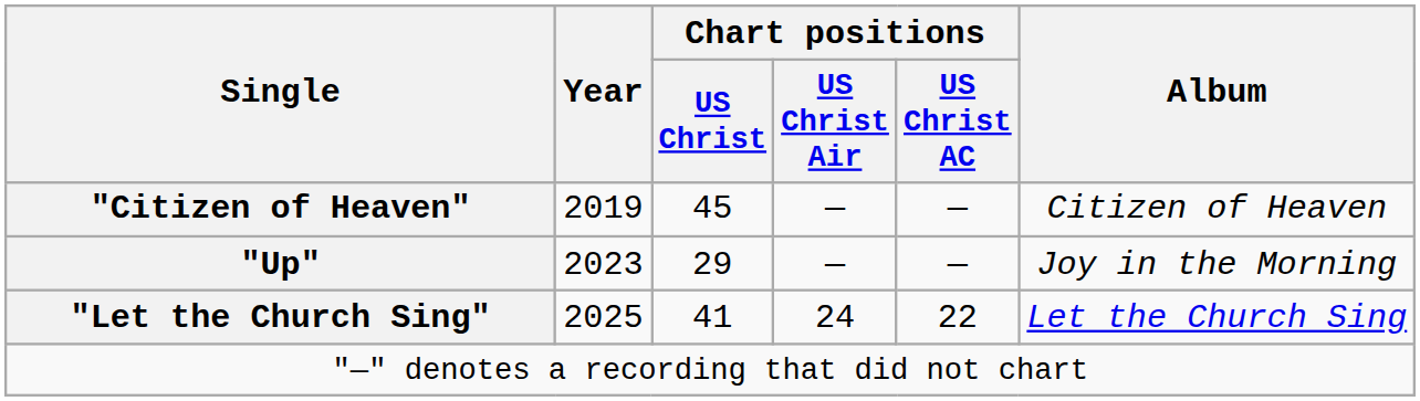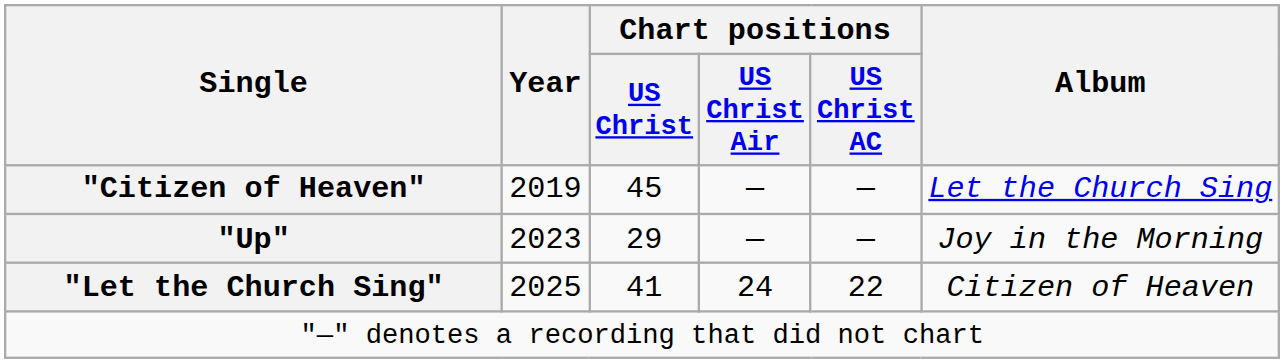 <table class="wikitable plainrowheaders" style="text-align:center;">
 <tr>
 <th rowspan="2" style="width:16em;">Single</th>
 <th rowspan="2">Year</th>
 <th colspan="3">Chart positions</th>
 <th rowspan="2">Album</th>
 </tr>
 <tr>
 <th scope="col" style="width:3em;font-size:90%;"><a href='#'>US<br>Christ</a><br></th>
 <th scope="col" style="width:3em;font-size:90%;"><a href='#'>US<br>Christ<br>Air</a><br></th>
 <th scope="col" style="width:3em;font-size:90%;"><a href='#'>US<br>Christ<br>AC</a><br></th>
 </tr>
 <tr>
 <th scope="row">"Citizen of Heaven"</th>
 <td>2019</td>
 <td>45</td>
 <td>—</td>
 <td>—</td>
-<td><em>Citizen of Heaven</em></td>
+<td><em><a href='#'>Let the Church Sing</a></em></td>
 </tr>
 <tr>
 <th scope="row">"Up"</th>
 <td>2023</td>
 <td>29</td>
 <td>—</td>
 <td>—</td>
 <td><em>Joy in the Morning</em></td>
 </tr>
 <tr>
 <th scope="row">"Let the Church Sing"</th>
 <td>2025</td>
 <td>41</td>
 <td>24</td>
 <td>22</td>
-<td><em><a href='#'>Let the Church Sing</a></em></td>
+<td><em>Citizen of Heaven</em></td>
 </tr>
 <tr>
 <td colspan="7" style="font-size:90%">"—" denotes a recording that did not chart</td>
 </tr>
 </table>
